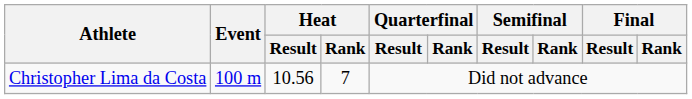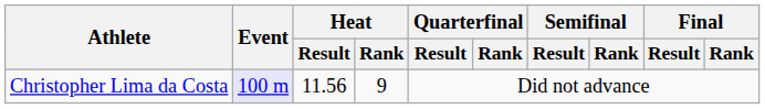 <table class="wikitable" style="font-size:90%">
 <tr>
 <th rowspan="2">Athlete</th>
 <th rowspan="2">Event</th>
 <th colspan="2">Heat</th>
 <th colspan="2">Quarterfinal</th>
 <th colspan="2">Semifinal</th>
 <th colspan="2">Final</th>
 </tr>
 <tr style="font-size:95%">
 <th>Result</th>
 <th>Rank</th>
 <th>Result</th>
 <th>Rank</th>
 <th>Result</th>
 <th>Rank</th>
 <th>Result</th>
 <th>Rank</th>
 </tr>
 <tr align=center>
 <td align=left><a href='#'>Christopher Lima da Costa</a></td>
-<td align=left><a href='#'>100 m</a></td>
-<td>10.56</td>
-<td>7</td>
+<td align=left style="background: lavender;"><a href='#'>100 m</a></td>
+<td>11.56</td>
+<td>9</td>
 <td colspan=6>Did not advance</td>
 </tr>
 </table>
